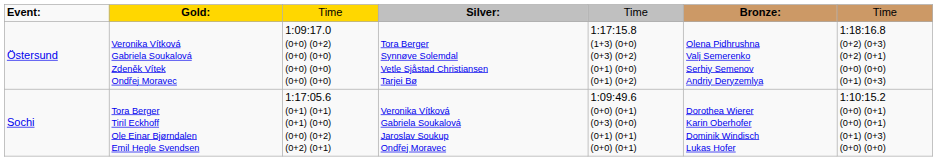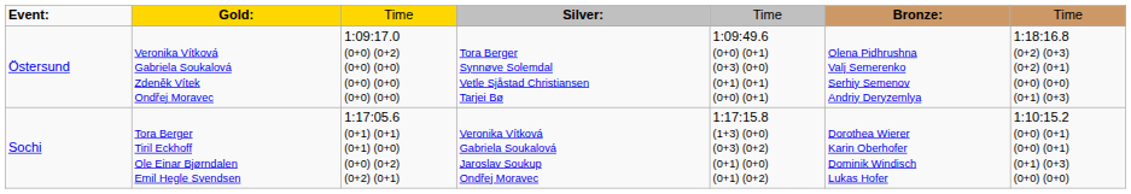 <table class="wikitable" width=85%>
 <tr>
 <td><strong>Event:</strong></td>
 <td style="text-align:center;background-color:gold;"><strong>Gold:</strong></td>
 <td style="text-align:center;background-color:gold;">Time</td>
 <td style="text-align:center;background-color:silver;"><strong>Silver:</strong></td>
 <td style="text-align:center;background-color:silver;">Time</td>
 <td style="text-align:center;background-color:#CC9966;"><strong>Bronze:</strong></td>
 <td style="text-align:center;background-color:#CC9966;">Time</td>
 </tr>
 <tr>
 <td><a href='#'>Östersund</a><br></td>
 <td><strong></strong><br><small><a href='#'>Veronika Vítková</a><br><a href='#'>Gabriela Soukalová</a><br><a href='#'>Zdeněk Vítek</a><br><a href='#'>Ondřej Moravec</a></small></td>
 <td>1:09:17.0 <br><small> (0+0) (0+2)<br>(0+0) (0+0) <br>(0+0) (0+0) <br>(0+0) (0+0)</small></td>
 <td><br><small><a href='#'>Tora Berger</a><br><a href='#'>Synnøve Solemdal</a><br><a href='#'>Vetle Sjåstad Christiansen</a><br><a href='#'>Tarjei Bø</a></small></td>
-<td>1:17:15.8<br><small>(1+3) (0+0)<br>(0+3) (0+2)<br>(0+1) (0+0)<br>(0+1) (0+2)</small></td>
+<td>1:09:49.6 <br><small>(0+0) (0+1) <br>(0+3) (0+0) <br>(0+1) (0+1) <br>(0+0) (0+1)</small></td>
 <td><br><small><a href='#'>Olena Pidhrushna</a><br><a href='#'>Valj Semerenko</a><br><a href='#'>Serhiy Semenov</a><br><a href='#'>Andriy Deryzemlya</a></small></td>
 <td>1:18:16.8<br><small>(0+2) (0+3)<br>(0+2) (0+1)<br>(0+0) (0+0)<br>(0+1) (0+3)</small></td>
 </tr>
 <tr>
 <td><a href='#'>Sochi</a><br></td>
 <td><strong></strong><br><small><a href='#'>Tora Berger</a><br><a href='#'>Tiril Eckhoff</a><br><a href='#'>Ole Einar Bjørndalen</a><br><a href='#'>Emil Hegle Svendsen</a></small></td>
 <td>1:17:05.6	<br><small>(0+1) (0+1)<br>(0+1) (0+0)<br>(0+0) (0+2)<br>(0+2) (0+1)</small></td>
 <td><br><small><a href='#'>Veronika Vítková</a><br><a href='#'>Gabriela Soukalová</a><br><a href='#'>Jaroslav Soukup</a><br><a href='#'>Ondřej Moravec</a></small></td>
-<td>1:09:49.6 <br><small>(0+0) (0+1) <br>(0+3) (0+0) <br>(0+1) (0+1) <br>(0+0) (0+1)</small></td>
+<td>1:17:15.8<br><small>(1+3) (0+0)<br>(0+3) (0+2)<br>(0+1) (0+0)<br>(0+1) (0+2)</small></td>
 <td><br><small><a href='#'>Dorothea Wierer</a><br><a href='#'>Karin Oberhofer</a><br><a href='#'>Dominik Windisch</a><br><a href='#'>Lukas Hofer</a></small></td>
 <td>1:10:15.2 <br><small>(0+0) (0+1) <br>(0+0) (0+1) <br>(0+1) (0+3) <br>(0+0) (0+0)</small></td>
 </tr>
 </table>
